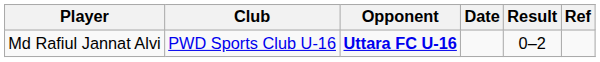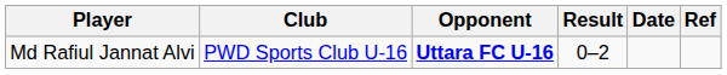 <table class="wikitable">
 <tr>
 <th>Player</th>
 <th>Club</th>
 <th>Opponent</th>
+<th style="text-align:center">Result</th>
 <th>Date</th>
-<th style="text-align:center">Result</th>
 <th>Ref</th>
 </tr>
 <tr>
 <td> Md Rafiul Jannat Alvi</td>
 <td><a href='#'>PWD Sports Club U-16</a></td>
 <td><strong><a href='#'>Uttara FC U-16</a></strong></td>
+<td align="center">0–2</td>
 <td></td>
-<td align="center">0–2</td>
 <td></td>
 </tr>
 </table>
